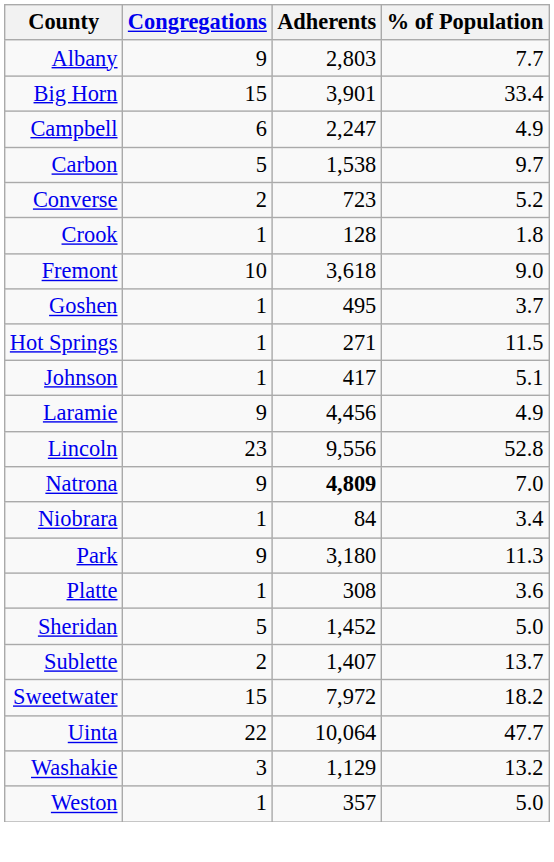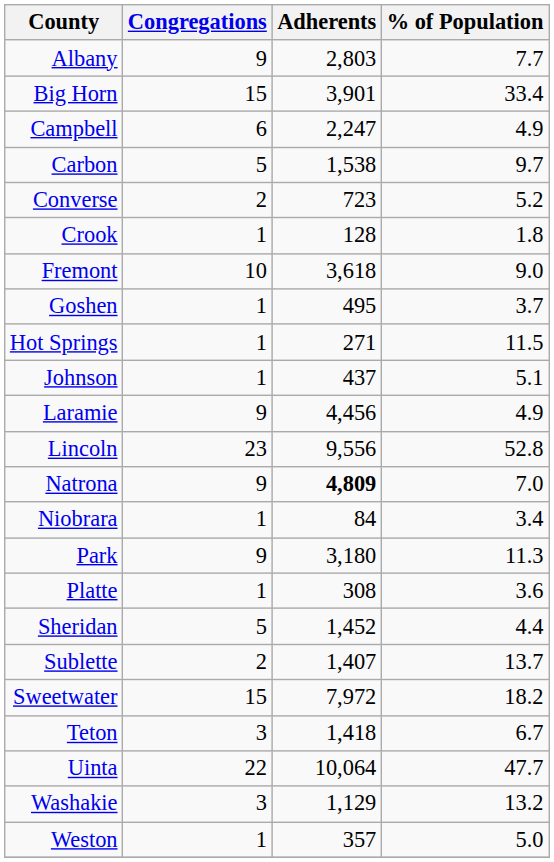 <table class="wikitable sortable mw-collapsible mw-collapsed" style="text-align: right">
 <tr>
 <th>County</th>
 <th><a href='#'>Congregations</a></th>
 <th>Adherents</th>
 <th>% of Population</th>
 </tr>
 <tr>
 <td><a href='#'>Albany</a></td>
 <td>9</td>
 <td>2,803</td>
 <td>7.7</td>
 </tr>
 <tr>
 <td><a href='#'>Big Horn</a></td>
 <td>15</td>
 <td>3,901</td>
 <td>33.4</td>
 </tr>
 <tr>
 <td><a href='#'>Campbell</a></td>
 <td>6</td>
 <td>2,247</td>
 <td>4.9</td>
 </tr>
 <tr>
 <td><a href='#'>Carbon</a></td>
 <td>5</td>
 <td>1,538</td>
 <td>9.7</td>
 </tr>
 <tr>
 <td><a href='#'>Converse</a></td>
 <td>2</td>
 <td>723</td>
 <td>5.2</td>
 </tr>
 <tr>
 <td><a href='#'>Crook</a></td>
 <td>1</td>
 <td>128</td>
 <td>1.8</td>
 </tr>
 <tr>
 <td><a href='#'>Fremont</a></td>
 <td>10</td>
 <td>3,618</td>
 <td>9.0</td>
 </tr>
 <tr>
 <td><a href='#'>Goshen</a></td>
 <td>1</td>
 <td>495</td>
 <td>3.7</td>
 </tr>
 <tr>
 <td><a href='#'>Hot Springs</a></td>
 <td>1</td>
 <td>271</td>
 <td>11.5</td>
 </tr>
 <tr>
 <td><a href='#'>Johnson</a></td>
 <td>1</td>
-<td>417</td>
+<td>437</td>
 <td>5.1</td>
 </tr>
 <tr>
 <td><a href='#'>Laramie</a></td>
 <td>9</td>
 <td>4,456</td>
 <td>4.9</td>
 </tr>
 <tr>
 <td><a href='#'>Lincoln</a></td>
 <td>23</td>
 <td>9,556</td>
 <td>52.8</td>
 </tr>
 <tr>
 <td><a href='#'>Natrona</a></td>
 <td>9</td>
 <td><strong>4,809</strong></td>
 <td>7.0</td>
 </tr>
 <tr>
 <td><a href='#'>Niobrara</a></td>
 <td>1</td>
 <td>84</td>
 <td>3.4</td>
 </tr>
 <tr>
 <td><a href='#'>Park</a></td>
 <td>9</td>
 <td>3,180</td>
 <td>11.3</td>
 </tr>
 <tr>
 <td><a href='#'>Platte</a></td>
 <td>1</td>
 <td>308</td>
 <td>3.6</td>
 </tr>
 <tr>
 <td><a href='#'>Sheridan</a></td>
 <td>5</td>
 <td>1,452</td>
-<td>5.0</td>
+<td>4.4</td>
 </tr>
 <tr>
 <td><a href='#'>Sublette</a></td>
 <td>2</td>
 <td>1,407</td>
 <td>13.7</td>
 </tr>
 <tr>
 <td><a href='#'>Sweetwater</a></td>
 <td>15</td>
 <td>7,972</td>
 <td>18.2</td>
+</tr>
+<tr>
+<td><a href='#'>Teton</a></td>
+<td>3</td>
+<td>1,418</td>
+<td>6.7</td>
 </tr>
 <tr>
 <td><a href='#'>Uinta</a></td>
 <td>22</td>
 <td>10,064</td>
 <td>47.7</td>
 </tr>
 <tr>
 <td><a href='#'>Washakie</a></td>
 <td>3</td>
 <td>1,129</td>
 <td>13.2</td>
 </tr>
 <tr>
 <td><a href='#'>Weston</a></td>
 <td>1</td>
 <td>357</td>
 <td>5.0</td>
 </tr>
 <tr>
 </tr>
 </table>
